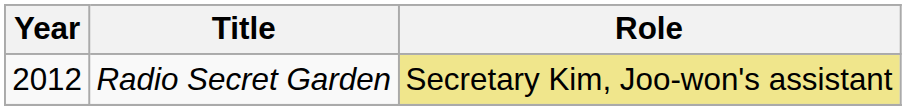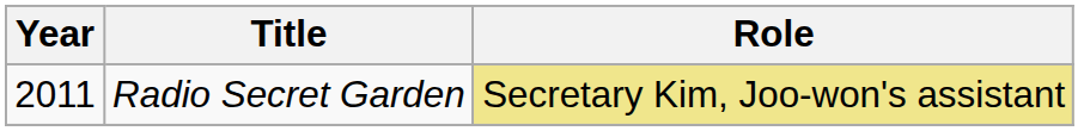 <table class="wikitable sortable">
 <tr>
 <th width=10>Year</th>
 <th>Title</th>
 <th>Role</th>
 </tr>
 <tr>
-<td>2012</td>
+<td>2011</td>
 <td><em>Radio Secret Garden</em></td>
 <td style="background: khaki;">Secretary Kim, Joo-won's assistant</td>
 </tr>
 <tr>
 </tr>
 </table>
